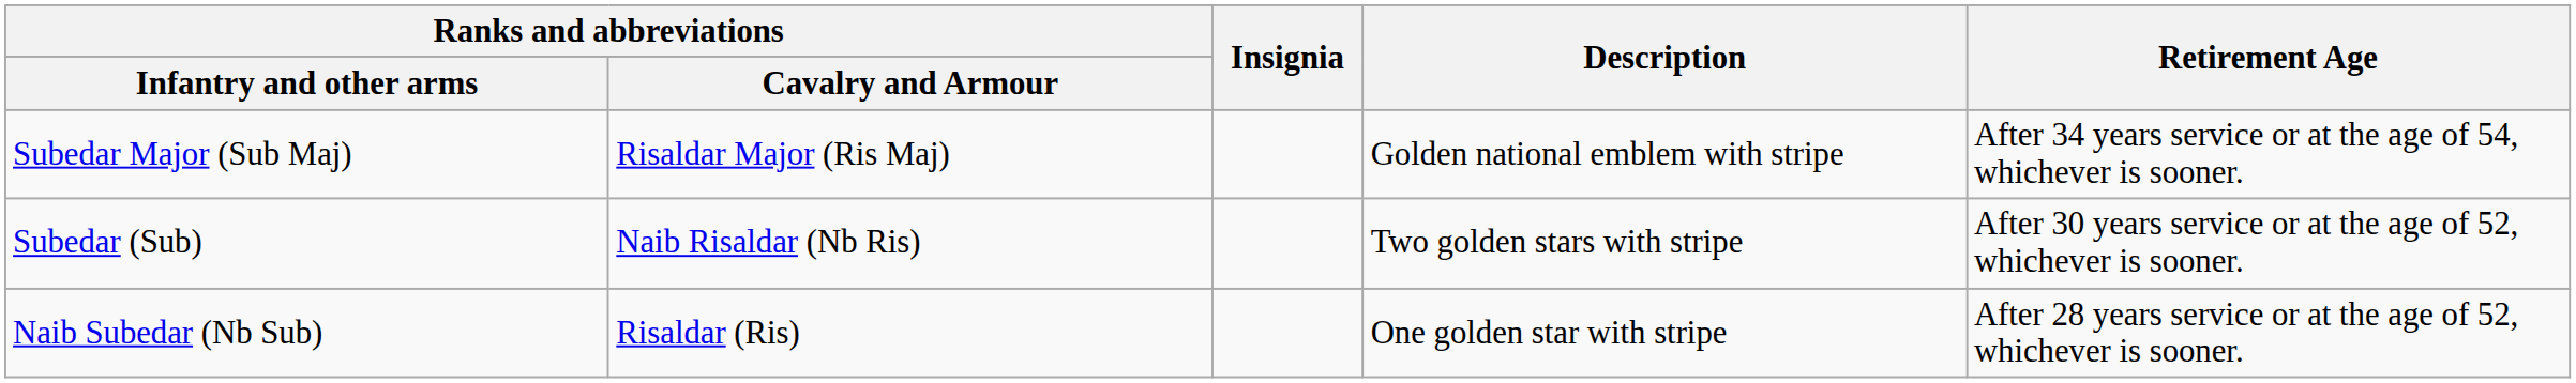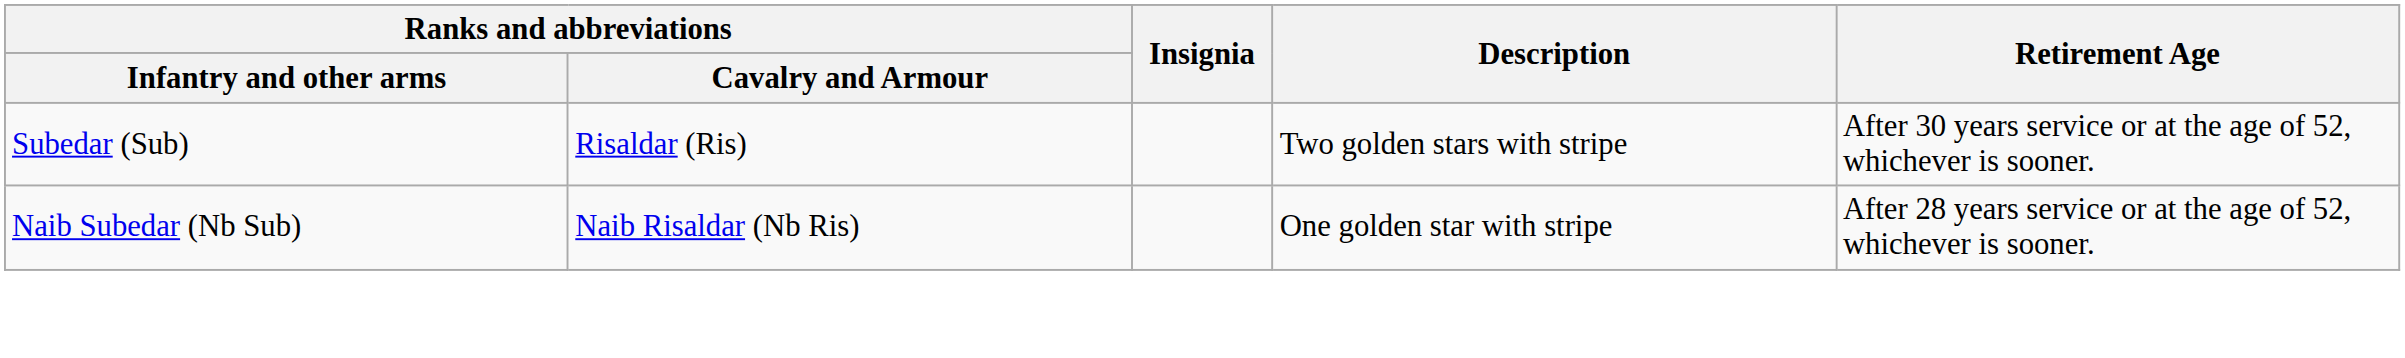 <table class="wikitable">
 <tr>
 <th width=20%; colspan=2>Ranks and abbreviations</th>
 <th width=5%; rowspan=2>Insignia</th>
 <th width=20%; rowspan=2>Description</th>
 <th width=20%; rowspan=2>Retirement Age</th>
 </tr>
 <tr>
 <th width=20%;>Infantry and other arms</th>
 <th width=20%;>Cavalry and Armour</th>
 </tr>
 <tr>
-<td><a href='#'>Subedar Major</a> (Sub Maj)</td>
-<td><a href='#'>Risaldar Major</a> (Ris Maj)</td>
-<td></td>
-<td>Golden national emblem with stripe</td>
-<td>After 34 years service or at the age of 54, whichever is sooner.</td>
-</tr>
-<tr>
 <td><a href='#'>Subedar</a> (Sub)</td>
-<td><a href='#'>Naib Risaldar</a> (Nb Ris)</td>
+<td><a href='#'>Risaldar</a> (Ris)</td>
 <td></td>
 <td>Two golden stars with stripe</td>
 <td>After 30 years service or at the age of 52, whichever is sooner.</td>
 </tr>
 <tr>
 <td><a href='#'>Naib Subedar</a> (Nb Sub)</td>
-<td><a href='#'>Risaldar</a> (Ris)</td>
+<td><a href='#'>Naib Risaldar</a> (Nb Ris)</td>
 <td></td>
 <td>One golden star with stripe</td>
 <td>After 28 years service or at the age of 52, whichever is sooner.</td>
 </tr>
 </table>
